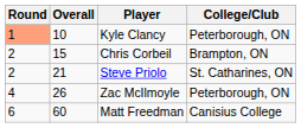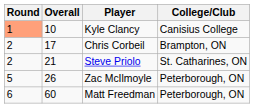 <table class="wikitable">
 <tr>
 <th>Round</th>
 <th>Overall</th>
 <th>Player</th>
 <th>College/Club</th>
 </tr>
 <tr>
 <td style="background: lightsalmon;">1</td>
 <td>10</td>
 <td>Kyle Clancy</td>
-<td>Peterborough, ON</td>
+<td>Canisius College</td>
 </tr>
 <tr>
 <td>2</td>
-<td>15</td>
+<td>17</td>
 <td>Chris Corbeil</td>
 <td>Brampton, ON</td>
 </tr>
 <tr>
 <td>2</td>
 <td>21</td>
 <td><a href='#'>Steve Priolo</a></td>
 <td>St. Catharines, ON</td>
 </tr>
 <tr>
-<td>4</td>
+<td>5</td>
 <td>26</td>
 <td>Zac McIlmoyle</td>
 <td>Peterborough, ON</td>
 </tr>
 <tr>
 <td>6</td>
 <td>60</td>
 <td>Matt Freedman</td>
-<td>Canisius College</td>
+<td>Peterborough, ON</td>
 </tr>
 </table>
